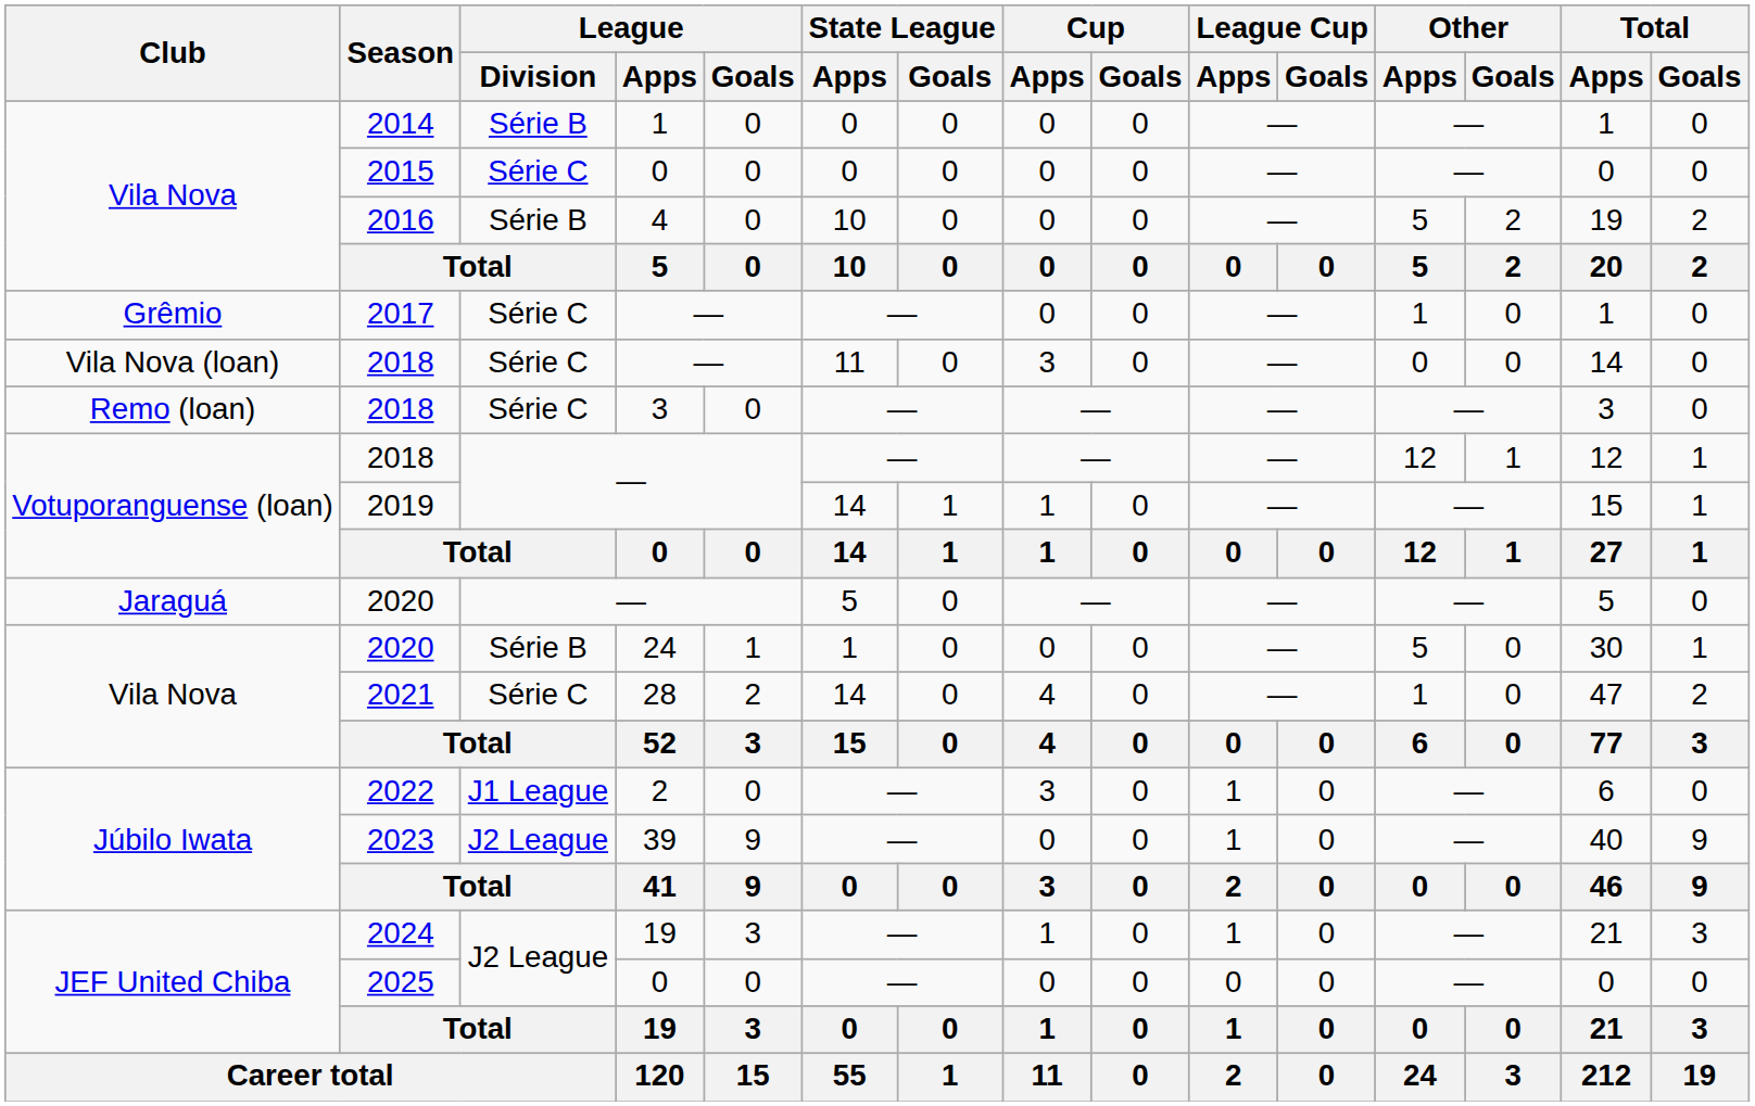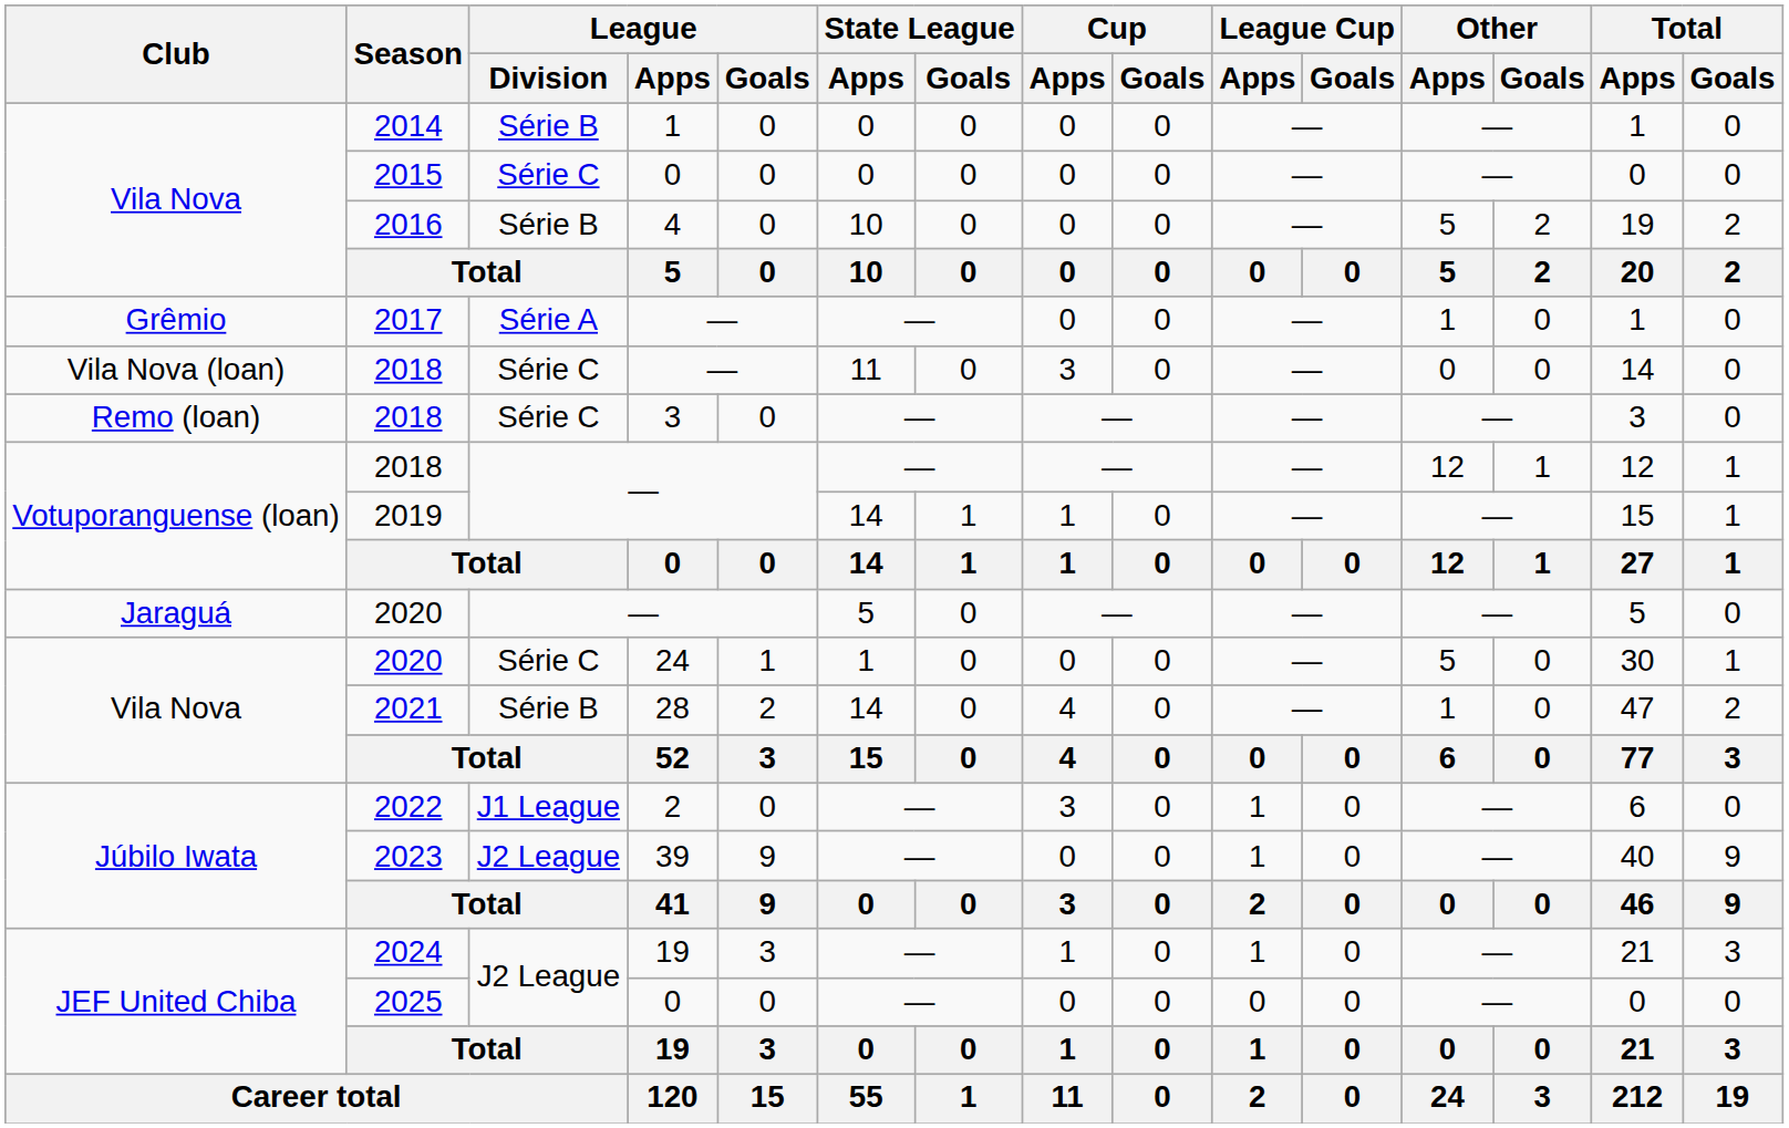 <table class="wikitable" style="text-align: center">
 <tr>
 <th rowspan="2">Club</th>
 <th rowspan="2">Season</th>
 <th colspan="3">League</th>
 <th colspan="2">State League</th>
 <th colspan="2">Cup</th>
 <th colspan="2">League Cup</th>
 <th colspan="2">Other</th>
 <th colspan="2">Total</th>
 </tr>
 <tr>
 <th>Division</th>
 <th>Apps</th>
 <th>Goals</th>
 <th>Apps</th>
 <th>Goals</th>
 <th>Apps</th>
 <th>Goals</th>
 <th>Apps</th>
 <th>Goals</th>
 <th>Apps</th>
 <th>Goals</th>
 <th>Apps</th>
 <th>Goals</th>
 </tr>
 <tr>
 <td rowspan="4"><a href='#'>Vila Nova</a></td>
 <td><a href='#'>2014</a></td>
 <td><a href='#'>Série B</a></td>
 <td>1</td>
 <td>0</td>
 <td>0</td>
 <td>0</td>
 <td>0</td>
 <td>0</td>
 <td colspan="2">—</td>
 <td colspan="2">—</td>
 <td>1</td>
 <td>0</td>
 </tr>
 <tr>
 <td><a href='#'>2015</a></td>
 <td><a href='#'>Série C</a></td>
 <td>0</td>
 <td>0</td>
 <td>0</td>
 <td>0</td>
 <td>0</td>
 <td>0</td>
 <td colspan="2">—</td>
 <td colspan="2">—</td>
 <td>0</td>
 <td>0</td>
 </tr>
 <tr>
 <td><a href='#'>2016</a></td>
 <td>Série B</td>
 <td>4</td>
 <td>0</td>
 <td>10</td>
 <td>0</td>
 <td>0</td>
 <td>0</td>
 <td colspan="2">—</td>
 <td>5</td>
 <td>2</td>
 <td>19</td>
 <td>2</td>
 </tr>
 <tr>
 <th colspan="2"><strong>Total</strong></th>
 <th>5</th>
 <th>0</th>
 <th>10</th>
 <th>0</th>
 <th>0</th>
 <th>0</th>
 <th>0</th>
 <th>0</th>
 <th>5</th>
 <th>2</th>
 <th>20</th>
 <th>2</th>
 </tr>
 <tr>
 <td><a href='#'>Grêmio</a></td>
 <td><a href='#'>2017</a></td>
-<td>Série C</td>
+<td><a href='#'>Série A</a></td>
 <td colspan="2">—</td>
 <td colspan="2">—</td>
 <td>0</td>
 <td>0</td>
 <td colspan="2">—</td>
 <td>1</td>
 <td>0</td>
 <td>1</td>
 <td>0</td>
 </tr>
 <tr>
 <td>Vila Nova (loan)</td>
 <td><a href='#'>2018</a></td>
 <td>Série C</td>
 <td colspan="2">—</td>
 <td>11</td>
 <td>0</td>
 <td>3</td>
 <td>0</td>
 <td colspan="2">—</td>
 <td>0</td>
 <td>0</td>
 <td>14</td>
 <td>0</td>
 </tr>
 <tr>
 <td><a href='#'>Remo</a> (loan)</td>
 <td><a href='#'>2018</a></td>
 <td>Série C</td>
 <td>3</td>
 <td>0</td>
 <td colspan="2">—</td>
 <td colspan="2">—</td>
 <td colspan="2">—</td>
 <td colspan="2">—</td>
 <td>3</td>
 <td>0</td>
 </tr>
 <tr>
 <td rowspan="3"><a href='#'>Votuporanguense</a> (loan)</td>
 <td>2018</td>
 <td colspan="3" rowspan="2">—</td>
 <td colspan="2">—</td>
 <td colspan="2">—</td>
 <td colspan="2">—</td>
 <td>12</td>
 <td>1</td>
 <td>12</td>
 <td>1</td>
 </tr>
 <tr>
 <td>2019</td>
 <td>14</td>
 <td>1</td>
 <td>1</td>
 <td>0</td>
 <td colspan="2">—</td>
 <td colspan="2">—</td>
 <td>15</td>
 <td>1</td>
 </tr>
 <tr>
 <th colspan="2"><strong>Total</strong></th>
 <th>0</th>
 <th>0</th>
 <th>14</th>
 <th>1</th>
 <th>1</th>
 <th>0</th>
 <th>0</th>
 <th>0</th>
 <th>12</th>
 <th>1</th>
 <th>27</th>
 <th>1</th>
 </tr>
 <tr>
 <td><a href='#'>Jaraguá</a></td>
 <td>2020</td>
 <td colspan="3">—</td>
 <td>5</td>
 <td>0</td>
 <td colspan="2">—</td>
 <td colspan="2">—</td>
 <td colspan="2">—</td>
 <td>5</td>
 <td>0</td>
 </tr>
 <tr>
 <td rowspan="3">Vila Nova</td>
 <td><a href='#'>2020</a></td>
-<td>Série B</td>
+<td>Série C</td>
 <td>24</td>
 <td>1</td>
 <td>1</td>
 <td>0</td>
 <td>0</td>
 <td>0</td>
 <td colspan="2">—</td>
 <td>5</td>
 <td>0</td>
 <td>30</td>
 <td>1</td>
 </tr>
 <tr>
 <td><a href='#'>2021</a></td>
-<td>Série C</td>
+<td>Série B</td>
 <td>28</td>
 <td>2</td>
 <td>14</td>
 <td>0</td>
 <td>4</td>
 <td>0</td>
 <td colspan="2">—</td>
 <td>1</td>
 <td>0</td>
 <td>47</td>
 <td>2</td>
 </tr>
 <tr>
 <th colspan="2"><strong>Total</strong></th>
 <th>52</th>
 <th>3</th>
 <th>15</th>
 <th>0</th>
 <th>4</th>
 <th>0</th>
 <th>0</th>
 <th>0</th>
 <th>6</th>
 <th>0</th>
 <th>77</th>
 <th>3</th>
 </tr>
 <tr>
 <td rowspan="3"><a href='#'>Júbilo Iwata</a></td>
 <td><a href='#'>2022</a></td>
 <td><a href='#'>J1 League</a></td>
 <td>2</td>
 <td>0</td>
 <td colspan="2">—</td>
 <td>3</td>
 <td>0</td>
 <td>1</td>
 <td>0</td>
 <td colspan="2">—</td>
 <td>6</td>
 <td>0</td>
 </tr>
 <tr>
 <td><a href='#'>2023</a></td>
 <td><a href='#'>J2 League</a></td>
 <td>39</td>
 <td>9</td>
 <td colspan="2">—</td>
 <td>0</td>
 <td>0</td>
 <td>1</td>
 <td>0</td>
 <td colspan="2">—</td>
 <td>40</td>
 <td>9</td>
 </tr>
 <tr>
 <th colspan="2"><strong>Total</strong></th>
 <th>41</th>
 <th>9</th>
 <th>0</th>
 <th>0</th>
 <th>3</th>
 <th>0</th>
 <th>2</th>
 <th>0</th>
 <th>0</th>
 <th>0</th>
 <th>46</th>
 <th>9</th>
 </tr>
 <tr>
 <td rowspan="3"><a href='#'>JEF United Chiba</a></td>
 <td><a href='#'>2024</a></td>
 <td rowspan="2">J2 League</td>
 <td>19</td>
 <td>3</td>
 <td colspan="2">—</td>
 <td>1</td>
 <td>0</td>
 <td>1</td>
 <td>0</td>
 <td colspan="2">—</td>
 <td>21</td>
 <td>3</td>
 </tr>
 <tr>
 <td><a href='#'>2025</a></td>
 <td>0</td>
 <td>0</td>
 <td colspan="2">—</td>
 <td>0</td>
 <td>0</td>
 <td>0</td>
 <td>0</td>
 <td colspan="2">—</td>
 <td>0</td>
 <td>0</td>
 </tr>
 <tr>
 <th colspan="2"><strong>Total</strong></th>
 <th>19</th>
 <th>3</th>
 <th>0</th>
 <th>0</th>
 <th>1</th>
 <th>0</th>
 <th>1</th>
 <th>0</th>
 <th>0</th>
 <th>0</th>
 <th>21</th>
 <th>3</th>
 </tr>
 <tr>
 <th colspan="3"><strong>Career total</strong></th>
 <th>120</th>
 <th>15</th>
 <th>55</th>
 <th>1</th>
 <th>11</th>
 <th>0</th>
 <th>2</th>
 <th>0</th>
 <th>24</th>
 <th>3</th>
 <th>212</th>
 <th>19</th>
 </tr>
 </table>
